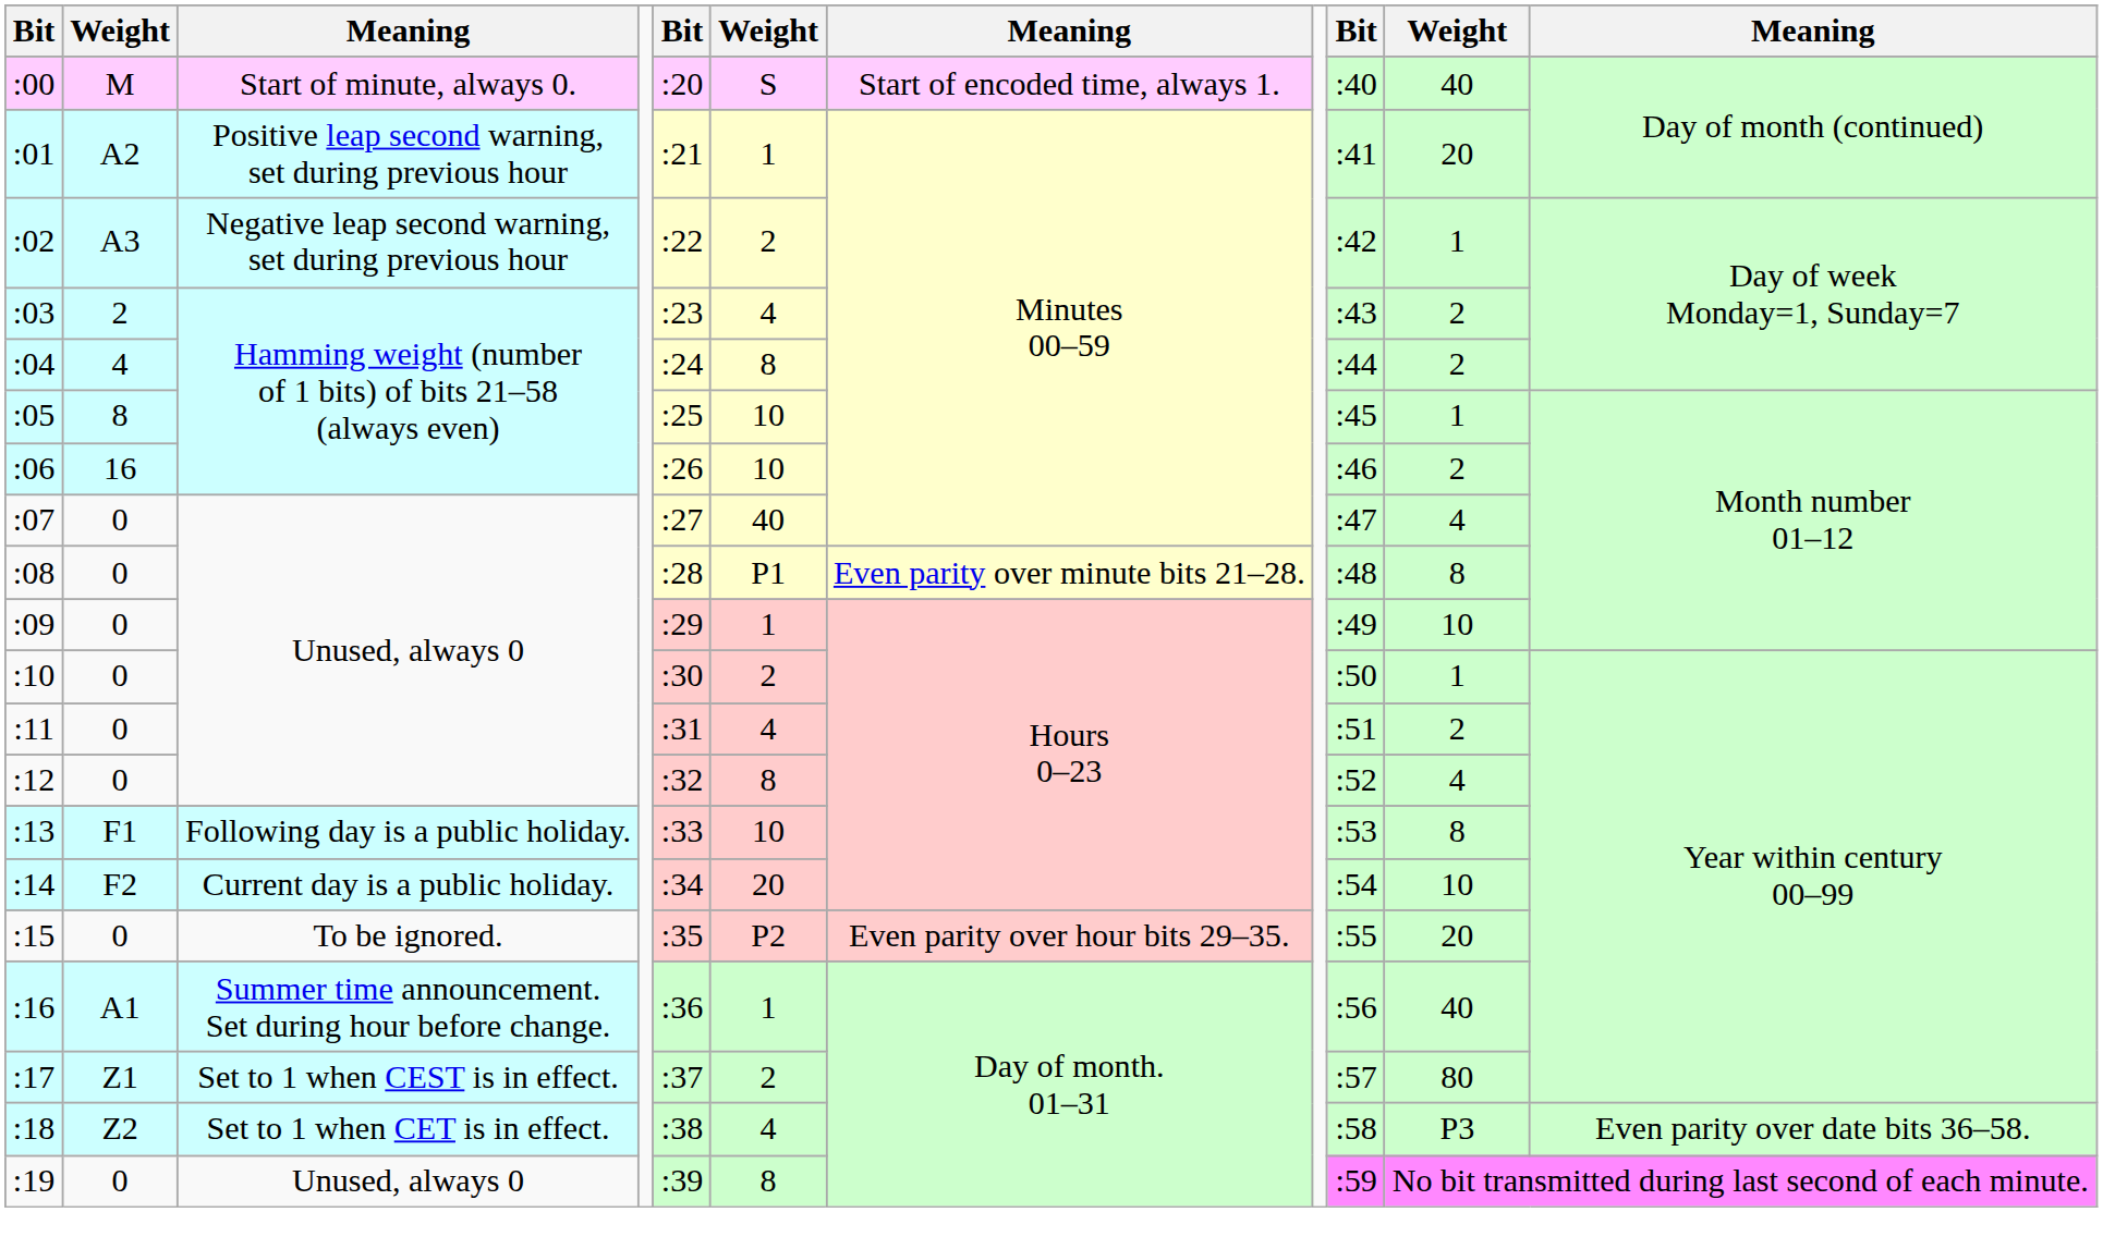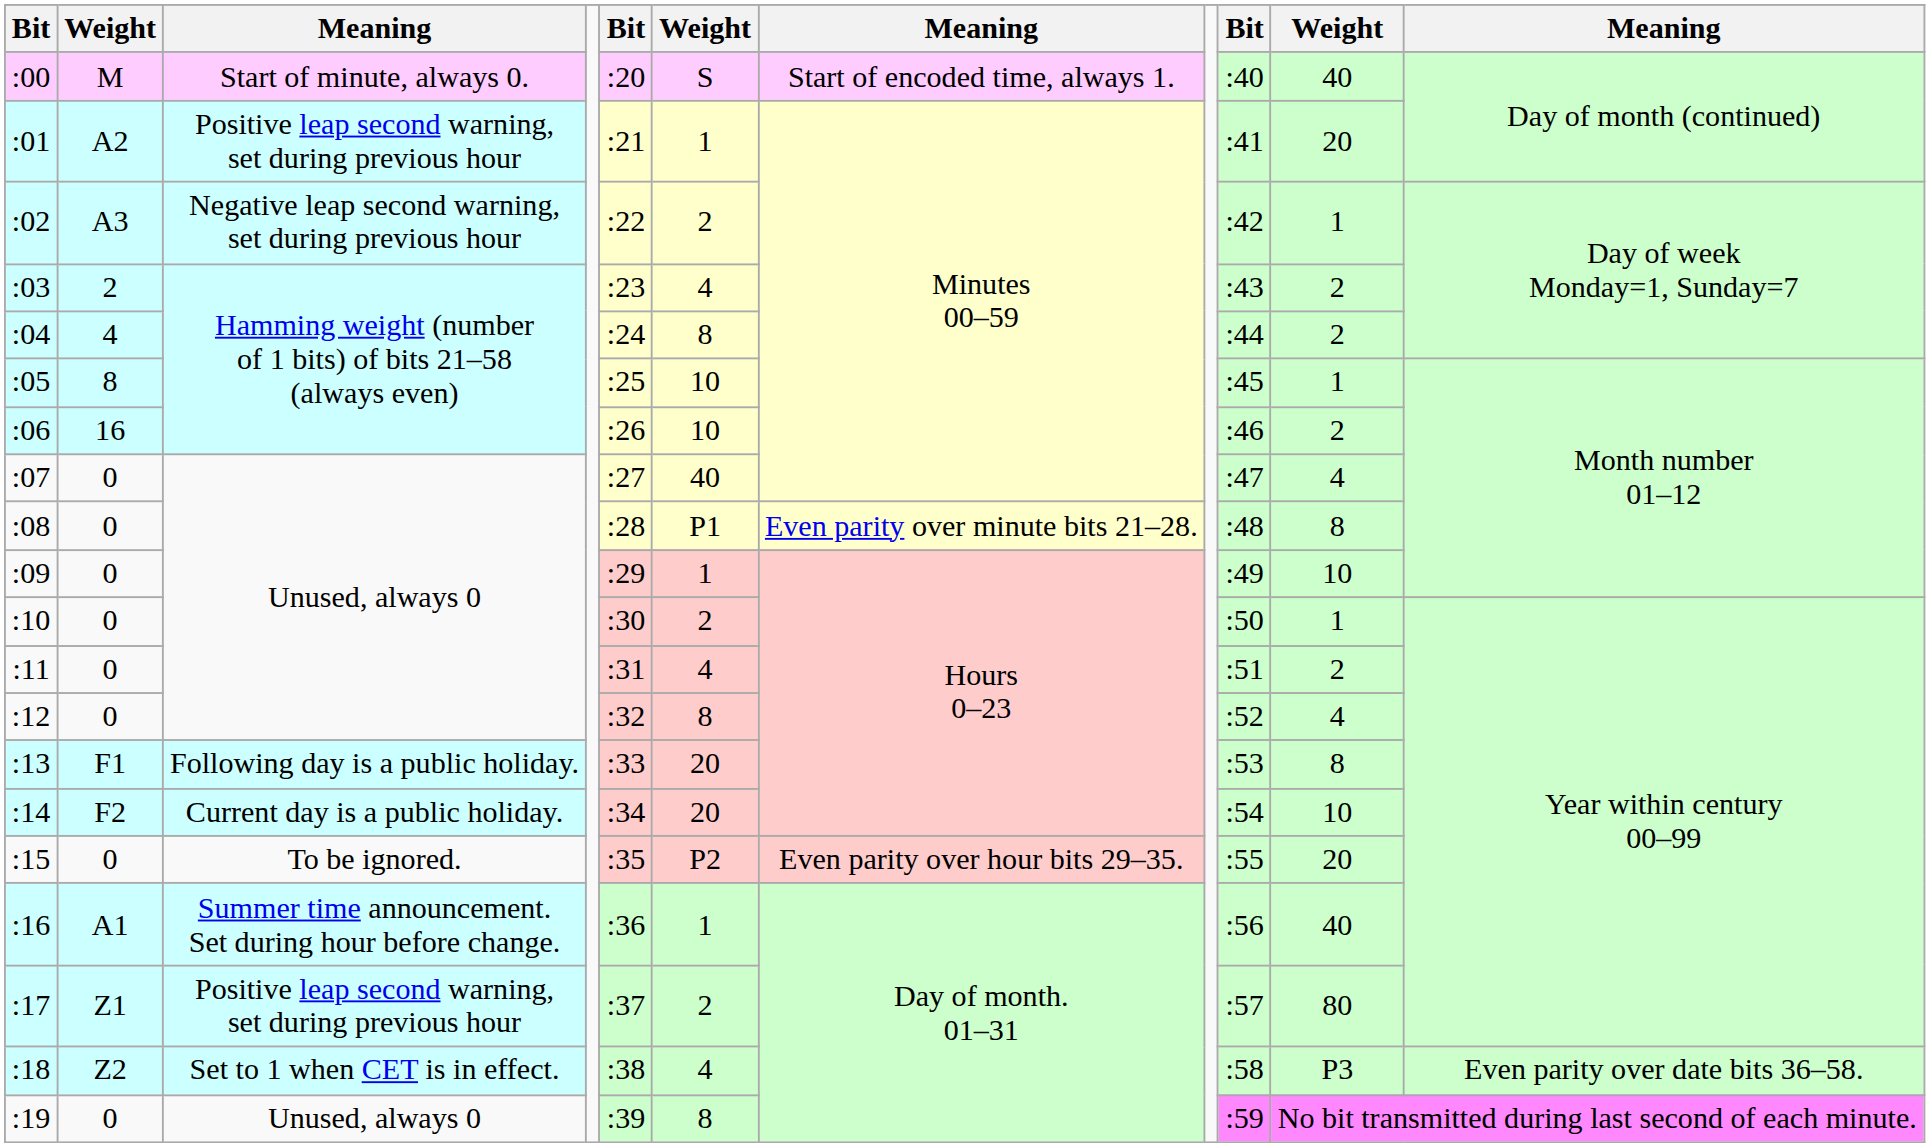 <table class=wikitable style="text-align:center">
 <tr>
 <th>Bit</th>
 <th>Weight</th>
 <th>Meaning</th>
 <td rowspan=21></td>
 <th>Bit</th>
 <th>Weight</th>
 <th>Meaning</th>
 <td rowspan=21></td>
 <th>Bit</th>
 <th>Weight</th>
 <th>Meaning</th>
 </tr>
 <tr>
 <td bgcolor=#ffccff>:00</td>
 <td bgcolor=#ffccff>M</td>
 <td bgcolor=#ffccff>Start of minute, always 0.</td>
 <td bgcolor=#ffccff>:20</td>
 <td bgcolor=#ffccff>S</td>
 <td bgcolor=#ffccff>Start of encoded time, always 1.</td>
 <td bgcolor=#ccffcc>:40</td>
 <td bgcolor=#ccffcc>40</td>
 <td rowspan=2 bgcolor=#ccffcc>Day of month (continued)</td>
 </tr>
 <tr>
 <td bgcolor=#ccffff>:01</td>
 <td bgcolor=#ccffff>A2</td>
 <td bgcolor=#ccffff>Positive <a href='#'>leap second</a> warning,<br>set during previous hour</td>
 <td bgcolor=#ffffcc>:21</td>
 <td bgcolor=#ffffcc>1</td>
 <td rowspan=7 bgcolor=#ffffcc>Minutes<br>00–59</td>
 <td bgcolor=#ccffcc>:41</td>
 <td bgcolor=#ccffcc>20</td>
 </tr>
 <tr>
 <td bgcolor=#ccffff>:02</td>
 <td bgcolor=#ccffff>A3</td>
 <td bgcolor=#ccffff>Negative leap second warning,<br>set during previous hour</td>
 <td bgcolor=#ffffcc>:22</td>
 <td bgcolor=#ffffcc>2</td>
 <td bgcolor=#ccffcc>:42</td>
 <td bgcolor=#ccffcc>1</td>
 <td rowspan=3 bgcolor=#ccffcc>Day of week<br>Monday=1, Sunday=7</td>
 </tr>
 <tr>
 <td bgcolor=#ccffff>:03</td>
 <td bgcolor=#ccffff>2</td>
 <td rowspan="4" bgcolor=#ccffff><a href='#'>Hamming weight</a> (number<br>of 1 bits) of bits 21–58<br>(always even)</td>
 <td bgcolor=#ffffcc>:23</td>
 <td bgcolor=#ffffcc>4</td>
 <td bgcolor=#ccffcc>:43</td>
 <td bgcolor=#ccffcc>2</td>
 </tr>
 <tr>
 <td bgcolor=#ccffff>:04</td>
 <td bgcolor=#ccffff>4</td>
 <td bgcolor=#ffffcc>:24</td>
 <td bgcolor=#ffffcc>8</td>
 <td bgcolor=#ccffcc>:44</td>
 <td bgcolor=#ccffcc>2</td>
 </tr>
 <tr>
 <td bgcolor=#ccffff>:05</td>
 <td bgcolor=#ccffff>8</td>
 <td bgcolor=#ffffcc>:25</td>
 <td bgcolor=#ffffcc>10</td>
 <td bgcolor=#ccffcc>:45</td>
 <td bgcolor=#ccffcc>1</td>
 <td rowspan=5 bgcolor=#ccffcc>Month number<br>01–12</td>
 </tr>
 <tr>
 <td bgcolor=#ccffff>:06</td>
 <td bgcolor=#ccffff>16</td>
 <td bgcolor=#ffffcc>:26</td>
 <td bgcolor=#ffffcc>10</td>
 <td bgcolor=#ccffcc>:46</td>
 <td bgcolor=#ccffcc>2</td>
 </tr>
 <tr>
 <td>:07</td>
 <td>0</td>
 <td rowspan="6">Unused, always 0</td>
 <td bgcolor=#ffffcc>:27</td>
 <td bgcolor=#ffffcc>40</td>
 <td bgcolor=#ccffcc>:47</td>
 <td bgcolor=#ccffcc>4</td>
 </tr>
 <tr>
 <td>:08</td>
 <td>0</td>
 <td bgcolor=#ffffcc>:28</td>
 <td bgcolor=#ffffcc>P1</td>
 <td bgcolor=#ffffcc><a href='#'>Even parity</a> over minute bits 21–28.</td>
 <td bgcolor=#ccffcc>:48</td>
 <td bgcolor=#ccffcc>8</td>
 </tr>
 <tr>
 <td>:09</td>
 <td>0</td>
 <td bgcolor=#ffcccc>:29</td>
 <td bgcolor=#ffcccc>1</td>
 <td rowspan=6 bgcolor=#ffcccc>Hours<br>0–23</td>
 <td bgcolor=#ccffcc>:49</td>
 <td bgcolor=#ccffcc>10</td>
 </tr>
 <tr>
 <td>:10</td>
 <td>0</td>
 <td bgcolor=#ffcccc>:30</td>
 <td bgcolor=#ffcccc>2</td>
 <td bgcolor=#ccffcc>:50</td>
 <td bgcolor=#ccffcc>1</td>
 <td rowspan=8 bgcolor=#ccffcc>Year within century<br>00–99</td>
 </tr>
 <tr>
 <td>:11</td>
 <td>0</td>
 <td bgcolor=#ffcccc>:31</td>
 <td bgcolor=#ffcccc>4</td>
 <td bgcolor=#ccffcc>:51</td>
 <td bgcolor=#ccffcc>2</td>
 </tr>
 <tr>
 <td>:12</td>
 <td>0</td>
 <td bgcolor=#ffcccc>:32</td>
 <td bgcolor=#ffcccc>8</td>
 <td bgcolor=#ccffcc>:52</td>
 <td bgcolor=#ccffcc>4</td>
 </tr>
 <tr>
 <td bgcolor=#ccffff>:13</td>
 <td bgcolor=#ccffff>F1</td>
 <td bgcolor=#ccffff>Following day is a public holiday.</td>
 <td bgcolor=#ffcccc>:33</td>
-<td bgcolor=#ffcccc>10</td>
+<td bgcolor=#ffcccc>20</td>
 <td bgcolor=#ccffcc>:53</td>
 <td bgcolor=#ccffcc>8</td>
 </tr>
 <tr>
 <td bgcolor=#ccffff>:14</td>
 <td bgcolor=#ccffff>F2</td>
 <td bgcolor=#ccffff>Current day is a public holiday.</td>
 <td bgcolor=#ffcccc>:34</td>
 <td bgcolor=#ffcccc>20</td>
 <td bgcolor=#ccffcc>:54</td>
 <td bgcolor=#ccffcc>10</td>
 </tr>
 <tr>
 <td>:15</td>
 <td>0</td>
 <td>To be ignored.</td>
 <td bgcolor=#ffcccc>:35</td>
 <td bgcolor=#ffcccc>P2</td>
 <td bgcolor=#ffcccc>Even parity over hour bits 29–35.</td>
 <td bgcolor=#ccffcc>:55</td>
 <td bgcolor=#ccffcc>20</td>
 </tr>
 <tr>
 <td bgcolor=#ccffff>:16</td>
 <td bgcolor=#ccffff>A1</td>
 <td bgcolor=#ccffff><a href='#'>Summer time</a> announcement.<br>Set during hour before change.</td>
 <td bgcolor=#ccffcc>:36</td>
 <td bgcolor=#ccffcc>1</td>
 <td rowspan=4 bgcolor=#ccffcc>Day of month.<br>01–31</td>
 <td bgcolor=#ccffcc>:56</td>
 <td bgcolor=#ccffcc>40</td>
 </tr>
 <tr>
 <td bgcolor=#ccffff>:17</td>
 <td bgcolor=#ccffff>Z1</td>
-<td bgcolor=#ccffff>Set to 1 when <a href='#'>CEST</a> is in effect.</td>
+<td bgcolor=#ccffff>Positive <a href='#'>leap second</a> warning,<br>set during previous hour</td>
 <td bgcolor=#ccffcc>:37</td>
 <td bgcolor=#ccffcc>2</td>
 <td bgcolor=#ccffcc>:57</td>
 <td bgcolor=#ccffcc>80</td>
 </tr>
 <tr>
 <td bgcolor=#ccffff>:18</td>
 <td bgcolor=#ccffff>Z2</td>
 <td bgcolor=#ccffff>Set to 1 when <a href='#'>CET</a> is in effect.</td>
 <td bgcolor=#ccffcc>:38</td>
 <td bgcolor=#ccffcc>4</td>
 <td bgcolor=#ccffcc>:58</td>
 <td bgcolor=#ccffcc>P3</td>
 <td bgcolor=#ccffcc>Even parity over date bits 36–58.</td>
 </tr>
 <tr>
 <td>:19</td>
 <td>0</td>
 <td>Unused, always 0</td>
 <td bgcolor=#ccffcc>:39</td>
 <td bgcolor=#ccffcc>8</td>
 <td bgcolor=#ff88ff>:59</td>
 <td colspan=2 bgcolor=#ff88ff>No bit transmitted during last second of each minute.</td>
 </tr>
 </table>
